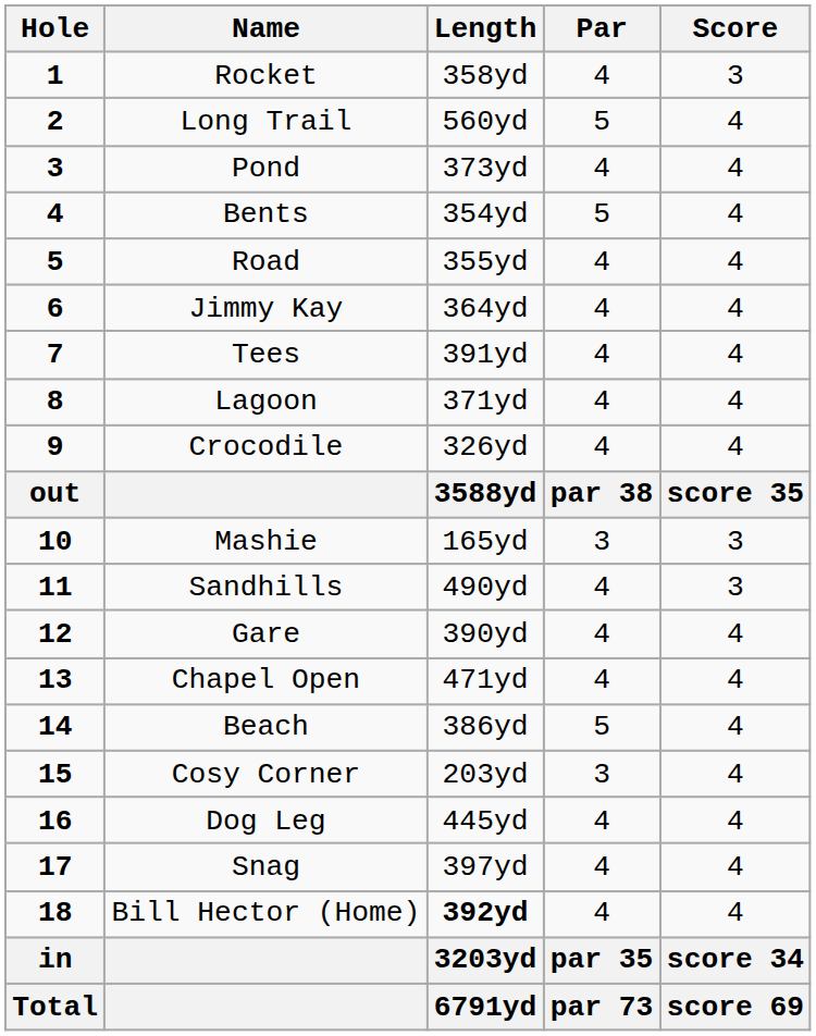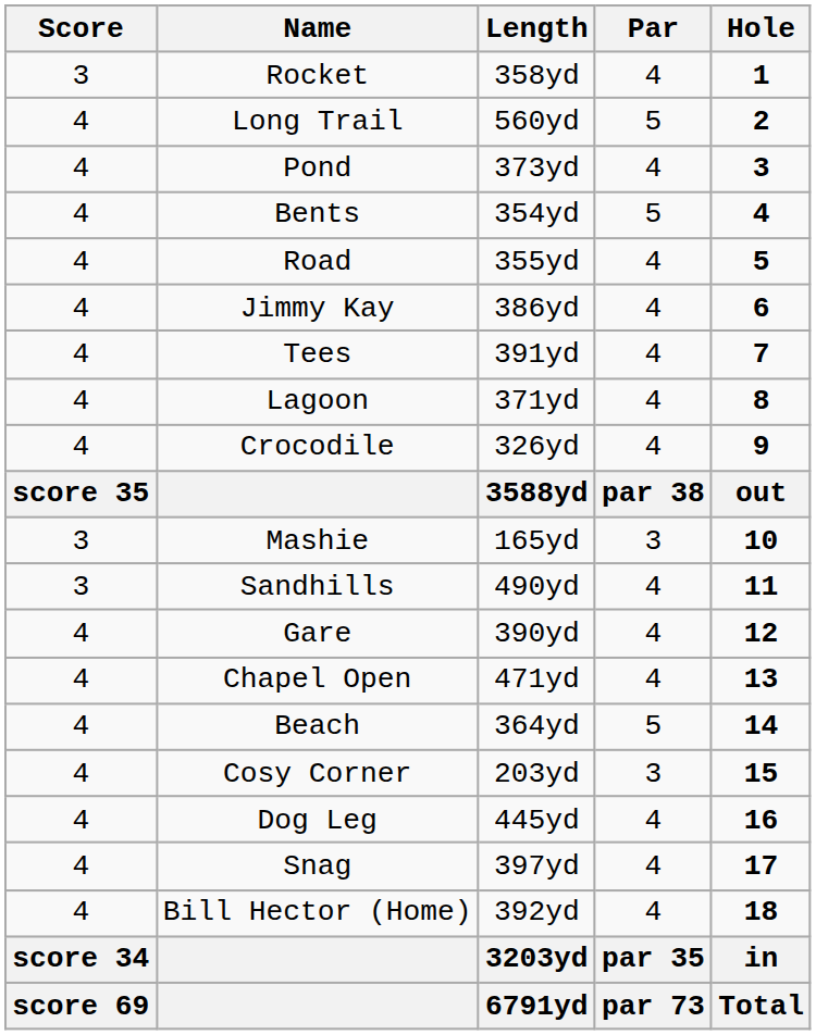 <table class="wikitable" style="text-align:center;">
 <tr>
-<th>Hole</th>
+<th>Score</th>
 <th>Name</th>
 <th>Length</th>
 <th>Par</th>
-<th>Score</th>
+<th>Hole</th>
 </tr>
 <tr>
-<td><strong>1</strong></td>
+<td>3</td>
 <td>Rocket</td>
 <td>358yd</td>
 <td>4</td>
-<td>3</td>
+<td><strong>1</strong></td>
 </tr>
 <tr>
-<td><strong>2</strong></td>
+<td>4</td>
 <td>Long Trail</td>
 <td>560yd</td>
 <td>5</td>
-<td>4</td>
+<td><strong>2</strong></td>
 </tr>
 <tr>
-<td><strong>3</strong></td>
+<td>4</td>
 <td>Pond</td>
 <td>373yd</td>
 <td>4</td>
-<td>4</td>
+<td><strong>3</strong></td>
 </tr>
 <tr>
-<td><strong>4</strong></td>
+<td>4</td>
 <td>Bents</td>
 <td>354yd</td>
 <td>5</td>
-<td>4</td>
+<td><strong>4</strong></td>
 </tr>
 <tr>
-<td><strong>5</strong></td>
+<td>4</td>
 <td>Road</td>
 <td>355yd</td>
 <td>4</td>
-<td>4</td>
+<td><strong>5</strong></td>
 </tr>
 <tr>
+<td>4</td>
+<td>Jimmy Kay</td>
+<td>386yd</td>
+<td>4</td>
 <td><strong>6</strong></td>
-<td>Jimmy Kay</td>
-<td>364yd</td>
-<td>4</td>
-<td>4</td>
 </tr>
 <tr>
-<td><strong>7</strong></td>
+<td>4</td>
 <td>Tees</td>
 <td>391yd</td>
 <td>4</td>
-<td>4</td>
+<td><strong>7</strong></td>
 </tr>
 <tr>
-<td><strong>8</strong></td>
+<td>4</td>
 <td>Lagoon</td>
 <td>371yd</td>
 <td>4</td>
-<td>4</td>
+<td><strong>8</strong></td>
 </tr>
 <tr>
-<td><strong>9</strong></td>
+<td>4</td>
 <td>Crocodile</td>
 <td>326yd</td>
 <td>4</td>
-<td>4</td>
+<td><strong>9</strong></td>
 </tr>
 <tr>
-<th><strong>out</strong></th>
+<th>score 35</th>
 <th></th>
 <th>3588yd</th>
 <th>par 38</th>
-<th>score 35</th>
+<th><strong>out</strong></th>
 </tr>
 <tr>
-<td><strong>10</strong></td>
+<td>3</td>
 <td>Mashie</td>
 <td>165yd</td>
 <td>3</td>
-<td>3</td>
+<td><strong>10</strong></td>
 </tr>
 <tr>
-<td><strong>11</strong></td>
+<td>3</td>
 <td>Sandhills</td>
 <td>490yd</td>
 <td>4</td>
-<td>3</td>
+<td><strong>11</strong></td>
 </tr>
 <tr>
-<td><strong>12</strong></td>
+<td>4</td>
 <td>Gare</td>
 <td>390yd</td>
 <td>4</td>
-<td>4</td>
+<td><strong>12</strong></td>
 </tr>
 <tr>
-<td><strong>13</strong></td>
+<td>4</td>
 <td>Chapel Open</td>
 <td>471yd</td>
 <td>4</td>
-<td>4</td>
+<td><strong>13</strong></td>
 </tr>
 <tr>
+<td>4</td>
+<td>Beach</td>
+<td>364yd</td>
+<td>5</td>
 <td><strong>14</strong></td>
-<td>Beach</td>
-<td>386yd</td>
-<td>5</td>
-<td>4</td>
 </tr>
 <tr>
-<td><strong>15</strong></td>
+<td>4</td>
 <td>Cosy Corner</td>
 <td>203yd</td>
 <td>3</td>
-<td>4</td>
+<td><strong>15</strong></td>
 </tr>
 <tr>
-<td><strong>16</strong></td>
+<td>4</td>
 <td>Dog Leg</td>
 <td>445yd</td>
 <td>4</td>
-<td>4</td>
+<td><strong>16</strong></td>
 </tr>
 <tr>
-<td><strong>17</strong></td>
+<td>4</td>
 <td>Snag</td>
 <td>397yd</td>
 <td>4</td>
-<td>4</td>
+<td><strong>17</strong></td>
 </tr>
 <tr>
+<td>4</td>
+<td>Bill Hector (Home)</td>
+<td>392yd</td>
+<td>4</td>
 <td><strong>18</strong></td>
-<td>Bill Hector (Home)</td>
-<td><strong>392yd</strong></td>
-<td>4</td>
-<td>4</td>
 </tr>
 <tr>
-<th><strong>in</strong></th>
+<th>score 34</th>
 <th></th>
 <th>3203yd</th>
 <th>par 35</th>
-<th>score 34</th>
+<th><strong>in</strong></th>
 </tr>
 <tr>
-<th><strong>Total</strong></th>
+<th>score 69</th>
 <th></th>
 <th>6791yd</th>
 <th>par 73</th>
-<th>score 69</th>
+<th><strong>Total</strong></th>
 </tr>
 </table>
